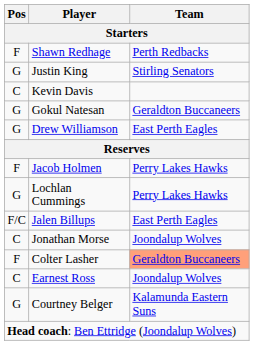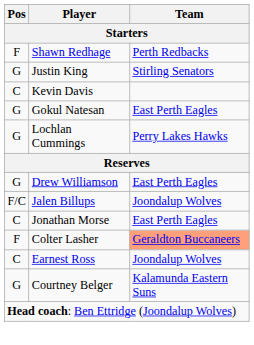 <table class="wikitable" style="text-align:center">
 <tr>
 <th scope="col" width="25px">Pos</th>
 <th scope="col" width="125px">Player</th>
 <th scope="col" width="150px">Team</th>
 </tr>
 <tr>
 <th scope="col" colspan="3">Starters</th>
 </tr>
 <tr>
 <td>F</td>
 <td style="text-align:left"><a href='#'>Shawn Redhage</a></td>
 <td style="text-align:left"><a href='#'>Perth Redbacks</a></td>
 </tr>
 <tr>
 <td>G</td>
 <td style="text-align:left">Justin King</td>
 <td style="text-align:left"><a href='#'>Stirling Senators</a></td>
 </tr>
 <tr>
 <td>C</td>
 <td style="text-align:left">Kevin Davis</td>
 <td style="text-align:left"></td>
 </tr>
 <tr>
 <td>G</td>
 <td style="text-align:left">Gokul Natesan</td>
-<td style="text-align:left"><a href='#'>Geraldton Buccaneers</a></td>
+<td style="text-align:left"><a href='#'>East Perth Eagles</a></td>
+</tr>
+<tr>
+<td>G</td>
+<td style="text-align:left">Lochlan Cummings</td>
+<td style="text-align:left"><a href='#'>Perry Lakes Hawks</a></td>
+</tr>
+<tr>
+<th scope="col" colspan="3">Reserves</th>
 </tr>
 <tr>
 <td>G</td>
 <td style="text-align:left"><a href='#'>Drew Williamson</a></td>
 <td style="text-align:left"><a href='#'>East Perth Eagles</a></td>
 </tr>
 <tr>
-<th scope="col" colspan="3">Reserves</th>
-</tr>
-<tr>
-<td>F</td>
-<td style="text-align:left"><a href='#'>Jacob Holmen</a></td>
-<td style="text-align:left"><a href='#'>Perry Lakes Hawks</a></td>
-</tr>
-<tr>
-<td>G</td>
-<td style="text-align:left">Lochlan Cummings</td>
-<td style="text-align:left"><a href='#'>Perry Lakes Hawks</a></td>
-</tr>
-<tr>
 <td>F/C</td>
 <td style="text-align:left"><a href='#'>Jalen Billups</a></td>
-<td style="text-align:left"><a href='#'>East Perth Eagles</a></td>
+<td style="text-align:left"><a href='#'>Joondalup Wolves</a></td>
 </tr>
 <tr>
 <td>C</td>
 <td style="text-align:left">Jonathan Morse</td>
-<td style="text-align:left"><a href='#'>Joondalup Wolves</a></td>
+<td style="text-align:left"><a href='#'>East Perth Eagles</a></td>
 </tr>
 <tr>
 <td>F</td>
 <td style="text-align:left">Colter Lasher</td>
 <td style="background: lightsalmon; text-align:left"><a href='#'>Geraldton Buccaneers</a></td>
 </tr>
 <tr>
 <td>C</td>
 <td style="text-align:left"><a href='#'>Earnest Ross</a></td>
 <td style="text-align:left"><a href='#'>Joondalup Wolves</a></td>
 </tr>
 <tr>
 <td>G</td>
 <td style="text-align:left">Courtney Belger</td>
 <td style="text-align:left"><a href='#'>Kalamunda Eastern Suns</a></td>
 </tr>
 <tr>
 <td style="text-align:left" colspan="3"><strong>Head coach</strong>: <a href='#'>Ben Ettridge</a> (<a href='#'>Joondalup Wolves</a>)</td>
 </tr>
 </table>
